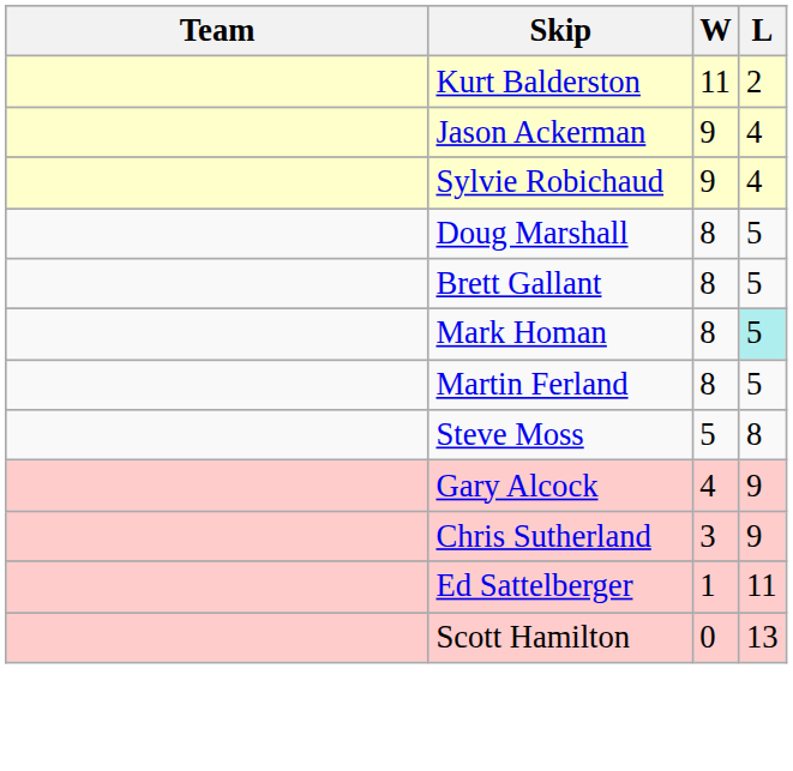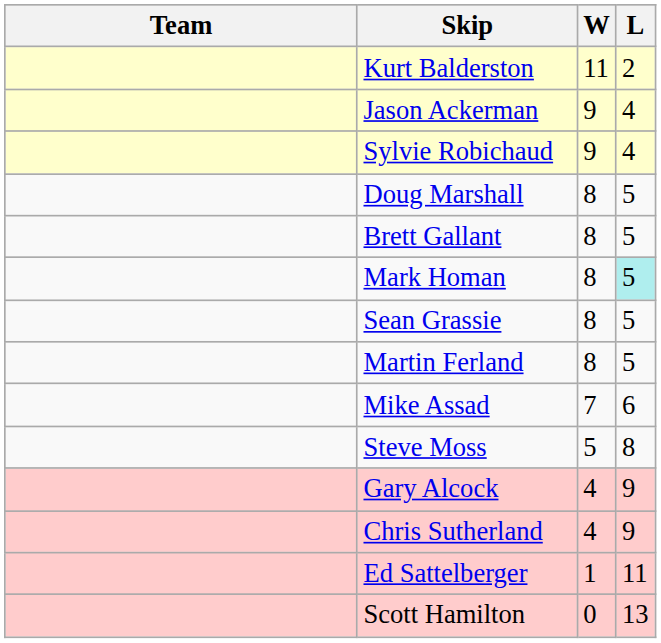 <table class="wikitable">
 <tr>
 <th width=205>Team</th>
 <th width=125>Skip</th>
 <th width=15>W</th>
 <th width=15>L</th>
 </tr>
 <tr bgcolor=#ffffcc>
 <td></td>
 <td><a href='#'>Kurt Balderston</a></td>
 <td>11</td>
 <td>2</td>
 </tr>
 <tr bgcolor=#ffffcc>
 <td></td>
 <td><a href='#'>Jason Ackerman</a></td>
 <td>9</td>
 <td>4</td>
 </tr>
 <tr bgcolor=#ffffcc>
 <td></td>
 <td><a href='#'>Sylvie Robichaud</a></td>
 <td>9</td>
 <td>4</td>
 </tr>
 <tr>
 <td></td>
 <td><a href='#'>Doug Marshall</a></td>
 <td>8</td>
 <td>5</td>
 </tr>
 <tr>
 <td></td>
 <td><a href='#'>Brett Gallant</a></td>
 <td>8</td>
 <td>5</td>
 </tr>
 <tr>
 <td></td>
 <td><a href='#'>Mark Homan</a></td>
 <td>8</td>
 <td style="background: paleturquoise;">5</td>
 </tr>
 <tr>
 <td></td>
+<td><a href='#'>Sean Grassie</a></td>
+<td>8</td>
+<td>5</td>
+</tr>
+<tr>
+<td></td>
 <td><a href='#'>Martin Ferland</a></td>
 <td>8</td>
 <td>5</td>
+</tr>
+<tr>
+<td></td>
+<td><a href='#'>Mike Assad</a></td>
+<td>7</td>
+<td>6</td>
 </tr>
 <tr>
 <td></td>
 <td><a href='#'>Steve Moss</a></td>
 <td>5</td>
 <td>8</td>
 </tr>
 <tr bgcolor=#ffcccc>
 <td></td>
 <td><a href='#'>Gary Alcock</a></td>
 <td>4</td>
 <td>9</td>
 </tr>
 <tr bgcolor=#ffcccc>
 <td></td>
 <td><a href='#'>Chris Sutherland</a></td>
-<td>3</td>
+<td>4</td>
 <td>9</td>
 </tr>
 <tr bgcolor=#ffcccc>
 <td></td>
 <td><a href='#'>Ed Sattelberger</a></td>
 <td>1</td>
 <td>11</td>
 </tr>
 <tr bgcolor=#ffcccc>
 <td></td>
 <td>Scott Hamilton</td>
 <td>0</td>
 <td>13</td>
 </tr>
 </table>
